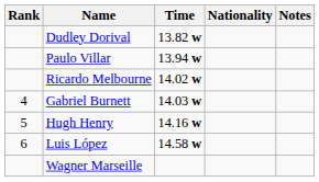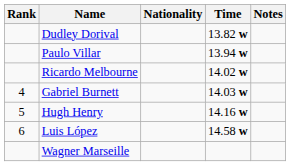 <table class="wikitable sortable" style="text-align:center">
 <tr>
 <th>Rank</th>
 <th>Name</th>
+<th>Nationality</th>
 <th>Time</th>
-<th>Nationality</th>
 <th>Notes</th>
 </tr>
 <tr>
 <td></td>
 <td align=left><a href='#'>Dudley Dorival</a></td>
+<td align=left></td>
 <td>13.82 <strong>w</strong></td>
-<td align=left></td>
 <td></td>
 </tr>
 <tr>
 <td></td>
 <td align=left><a href='#'>Paulo Villar</a></td>
+<td align=left></td>
 <td>13.94 <strong>w</strong></td>
-<td align=left></td>
 <td></td>
 </tr>
 <tr>
 <td></td>
 <td align=left><a href='#'>Ricardo Melbourne</a></td>
+<td align=left></td>
 <td>14.02 <strong>w</strong></td>
-<td align=left></td>
 <td></td>
 </tr>
 <tr>
 <td>4</td>
 <td align=left><a href='#'>Gabriel Burnett</a></td>
+<td align=left></td>
 <td>14.03 <strong>w</strong></td>
-<td align=left></td>
 <td></td>
 </tr>
 <tr>
 <td>5</td>
 <td align=left><a href='#'>Hugh Henry</a></td>
+<td align=left></td>
 <td>14.16 <strong>w</strong></td>
-<td align=left></td>
 <td></td>
 </tr>
 <tr>
 <td>6</td>
 <td align=left><a href='#'>Luis López</a></td>
+<td align=left></td>
 <td>14.58 <strong>w</strong></td>
-<td align=left></td>
 <td></td>
 </tr>
 <tr>
 <td></td>
 <td align=left><a href='#'>Wagner Marseille</a></td>
+<td align=left></td>
 <td></td>
-<td align=left></td>
 <td></td>
 </tr>
 </table>
